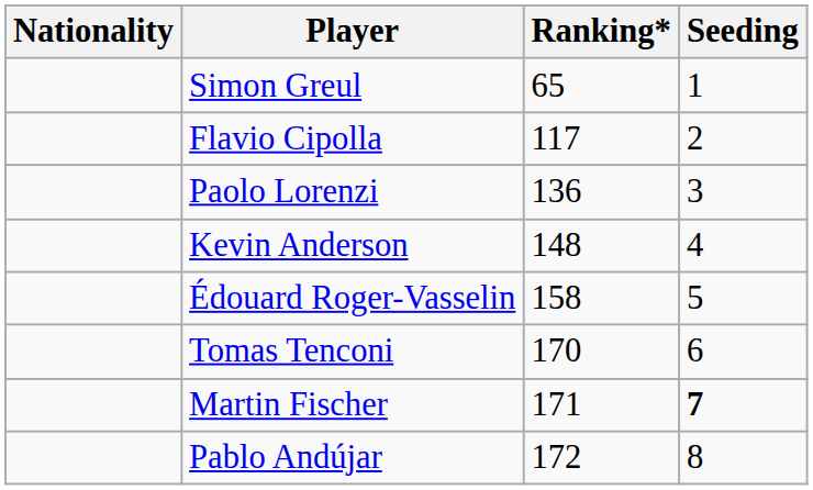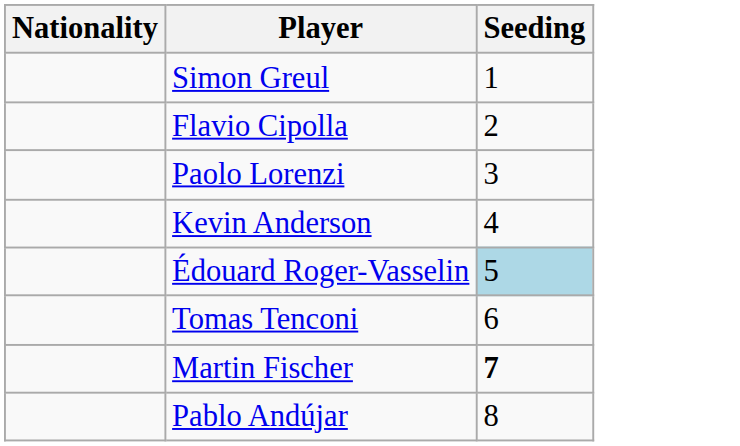 <table class="wikitable" border="1">
 <tr>
 <th>Nationality</th>
 <th>Player</th>
-<th>Ranking*</th>
 <th>Seeding</th>
 </tr>
 <tr>
 <td></td>
 <td><a href='#'>Simon Greul</a></td>
-<td>65</td>
 <td>1</td>
 </tr>
 <tr>
 <td></td>
 <td><a href='#'>Flavio Cipolla</a></td>
-<td>117</td>
 <td>2</td>
 </tr>
 <tr>
 <td></td>
 <td><a href='#'>Paolo Lorenzi</a></td>
-<td>136</td>
 <td>3</td>
 </tr>
 <tr>
 <td></td>
 <td><a href='#'>Kevin Anderson</a></td>
-<td>148</td>
 <td>4</td>
 </tr>
 <tr>
 <td></td>
 <td><a href='#'>Édouard Roger-Vasselin</a></td>
-<td>158</td>
-<td>5</td>
+<td style="background: lightblue;">5</td>
 </tr>
 <tr>
 <td></td>
 <td><a href='#'>Tomas Tenconi</a></td>
-<td>170</td>
 <td>6</td>
 </tr>
 <tr>
 <td></td>
 <td><a href='#'>Martin Fischer</a></td>
-<td>171</td>
 <td><strong>7</strong></td>
 </tr>
 <tr>
 <td></td>
 <td><a href='#'>Pablo Andújar</a></td>
-<td>172</td>
 <td>8</td>
 </tr>
 </table>
